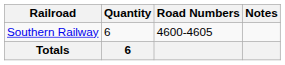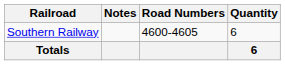 <table class="wikitable">
 <tr>
 <th>Railroad</th>
+<th>Notes</th>
+<th>Road Numbers</th>
 <th>Quantity</th>
-<th>Road Numbers</th>
-<th>Notes</th>
 </tr>
 <tr>
 <td><a href='#'>Southern Railway</a></td>
+<td></td>
+<td>4600-4605</td>
 <td>6</td>
-<td>4600-4605</td>
-<td></td>
 </tr>
 <tr>
 <th>Totals</th>
-<th>6</th>
 <th></th>
 <th></th>
+<th>6</th>
 </tr>
 </table>
